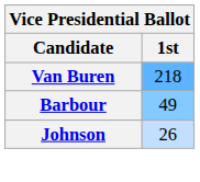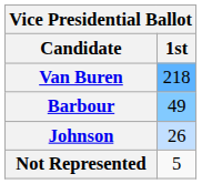 <table class="wikitable sortable" style="text-align:center">
 <tr>
 <th colspan="2"><strong>Vice Presidential Ballot</strong></th>
 </tr>
 <tr>
 <th>Candidate</th>
 <th>1st</th>
 </tr>
 <tr>
 <th><a href='#'>Van Buren</a></th>
 <td style="background:#5cb3ff">218</td>
 </tr>
 <tr>
 <th><a href='#'>Barbour</a></th>
 <td style="background:#82caff">49</td>
 </tr>
 <tr>
 <th><a href='#'>Johnson</a></th>
 <td style="background:#c2dfff">26</td>
 </tr>
+<tr>
+<th>Not Represented</th>
+<td>5</td>
+</tr>
 </table>
